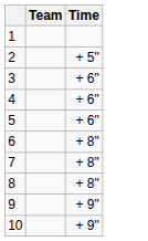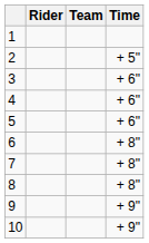 <table class="wikitable">
 <tr>
 <th></th>
+<th>Rider</th>
 <th>Team</th>
 <th>Time</th>
 </tr>
 <tr>
 <td>1</td>
+<td> </td>
 <td></td>
 <td align="right"></td>
 </tr>
 <tr>
 <td>2</td>
+<td> </td>
 <td></td>
 <td align="right">+ 5"</td>
 </tr>
 <tr>
 <td>3</td>
 <td></td>
+<td></td>
 <td align="right">+ 6"</td>
 </tr>
 <tr>
 <td>4</td>
+<td></td>
 <td></td>
 <td align="right">+ 6"</td>
 </tr>
 <tr>
 <td>5</td>
 <td></td>
+<td></td>
 <td align="right">+ 6"</td>
 </tr>
 <tr>
 <td>6</td>
+<td></td>
 <td></td>
 <td align="right">+ 8"</td>
 </tr>
 <tr>
 <td>7</td>
 <td></td>
+<td></td>
 <td align="right">+ 8"</td>
 </tr>
 <tr>
 <td>8</td>
+<td></td>
 <td></td>
 <td align="right">+ 8"</td>
 </tr>
 <tr>
 <td>9</td>
 <td></td>
+<td></td>
 <td align="right">+ 9"</td>
 </tr>
 <tr>
 <td>10</td>
 <td></td>
+<td></td>
 <td align="right">+ 9"</td>
 </tr>
 </table>
